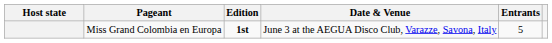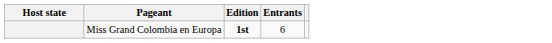 <table class="wikitable sortable static-row-numbers" style="font-size: 85%;">
 <tr>
 <th width=100px class=unsortable>Host state</th>
 <th class=unsortable>Pageant</th>
 <th class=unsortable>Edition</th>
-<th class=unsortable>Date & Venue</th>
 <th class=unsortable>Entrants</th>
 <th class=unsortable></th>
 </tr>
 <tr>
 <th></th>
 <td align=center>Miss Grand Colombia en Europa</td>
 <td align=center><strong>1st</strong></td>
-<td>June 3 at the AEGUA Disco Club, <a href='#'>Varazze</a>, <a href='#'>Savona</a>, <a href='#'>Italy</a></td>
-<td align=center>5</td>
+<td align=center>6</td>
 <td align=center></td>
 </tr>
 </table>
